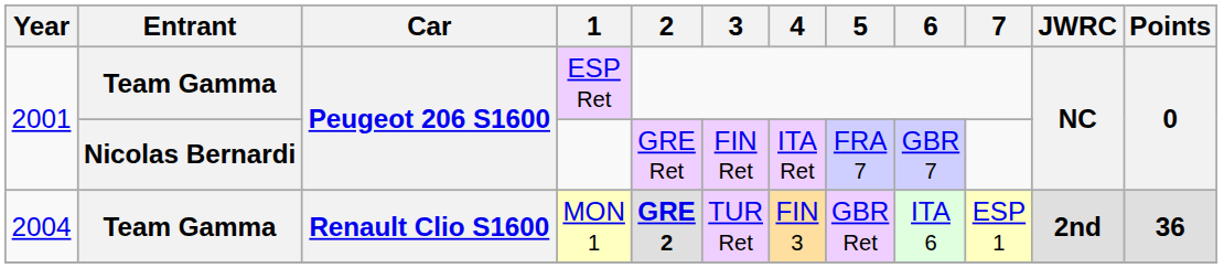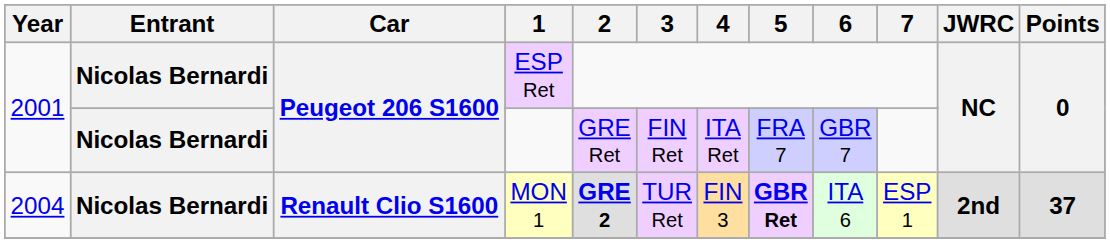 <table class="wikitable" border="1" style="text-align:center; font-size:85%;">
 <tr>
 <th>Year</th>
 <th>Entrant</th>
 <th>Car</th>
 <th>1</th>
 <th>2</th>
 <th>3</th>
 <th>4</th>
 <th>5</th>
 <th>6</th>
 <th>7</th>
 <th>JWRC</th>
 <th>Points</th>
 </tr>
 <tr>
 <td rowspan=2><a href='#'>2001</a></td>
-<th nowrap>Team Gamma</th>
+<th nowrap>Nicolas Bernardi</th>
 <th rowspan=2 nowrap><a href='#'>Peugeot 206 S1600</a></th>
 <td style="background:#EFCFFF;"><a href='#'>ESP</a><br><small>Ret</small></td>
 <td colspan=6></td>
 <th rowspan=2>NC</th>
 <th rowspan=2>0</th>
 </tr>
 <tr>
 <th nowrap>Nicolas Bernardi</th>
 <td></td>
 <td style="background:#EFCFFF;"><a href='#'>GRE</a><br><small>Ret</small></td>
 <td style="background:#EFCFFF;"><a href='#'>FIN</a><br><small>Ret</small></td>
 <td style="background:#EFCFFF;"><a href='#'>ITA</a><br><small>Ret</small></td>
 <td style="background:#CFCFFF;"><a href='#'>FRA</a><br><small>7</small></td>
 <td style="background:#CFCFFF;"><a href='#'>GBR</a><br><small>7</small></td>
 <td></td>
 </tr>
 <tr>
 <td><a href='#'>2004</a></td>
-<th nowrap>Team Gamma</th>
+<th nowrap>Nicolas Bernardi</th>
 <th nowrap><a href='#'>Renault Clio S1600</a></th>
 <td style="background:#FFFFBF;"><a href='#'>MON</a><br><small>1</small></td>
 <td style="background:#DFDFDF;"><strong><a href='#'>GRE</a><br><small>2</small></strong></td>
 <td style="background:#EFCFFF;"><a href='#'>TUR</a><br><small>Ret</small></td>
 <td style="background:#FFDF9F;"><a href='#'>FIN</a><br><small>3</small></td>
-<td style="background:#EFCFFF;"><a href='#'>GBR</a><br><small>Ret</small></td>
+<td style="background:#EFCFFF;"><strong><a href='#'>GBR</a><br><small>Ret</small></strong></td>
 <td style="background:#DFFFDF;"><a href='#'>ITA</a><br><small>6</small></td>
 <td style="background:#FFFFBF;"><a href='#'>ESP</a><br><small>1</small></td>
 <td style="background:#DFDFDF;"><strong>2nd</strong></td>
-<td style="background:#DFDFDF;"><strong>36</strong></td>
+<td style="background:#DFDFDF;"><strong>37</strong></td>
 </tr>
 <tr>
 </tr>
 </table>
